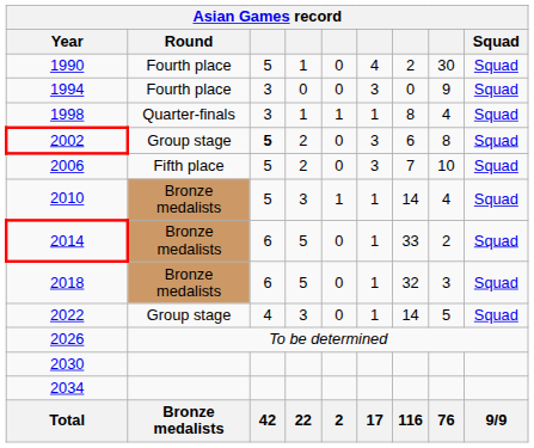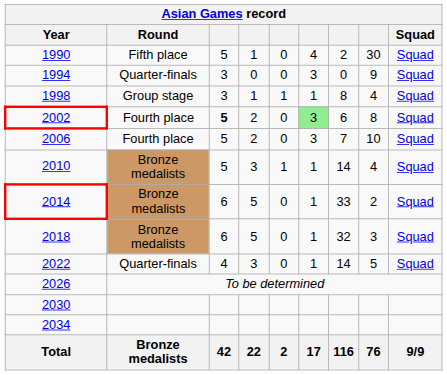 <table class="wikitable" style="text-align:center;">
 <tr>
 <th colspan=9><a href='#'>Asian Games</a> record</th>
 </tr>
 <tr>
 <th width=120>Year</th>
 <th width=120>Round</th>
 <th width=30></th>
 <th width=30></th>
 <th width=30></th>
 <th width=30></th>
 <th width=30></th>
 <th width=30></th>
 <th width=60>Squad</th>
 </tr>
 <tr>
 <td> <a href='#'>1990</a></td>
-<td>Fourth place</td>
+<td>Fifth place</td>
 <td>5</td>
 <td>1</td>
 <td>0</td>
 <td>4</td>
 <td>2</td>
 <td>30</td>
 <td><a href='#'>Squad</a></td>
 </tr>
 <tr>
 <td> <a href='#'>1994</a></td>
-<td>Fourth place</td>
+<td>Quarter-finals</td>
 <td>3</td>
 <td>0</td>
 <td>0</td>
 <td>3</td>
 <td>0</td>
 <td>9</td>
 <td><a href='#'>Squad</a></td>
 </tr>
 <tr>
 <td> <a href='#'>1998</a></td>
-<td>Quarter-finals</td>
+<td>Group stage</td>
 <td>3</td>
 <td>1</td>
 <td>1</td>
 <td>1</td>
 <td>8</td>
 <td>4</td>
 <td><a href='#'>Squad</a></td>
 </tr>
 <tr>
 <td style="border: 3px solid red"> <a href='#'>2002</a></td>
-<td>Group stage</td>
+<td>Fourth place</td>
 <td><strong>5</strong></td>
 <td>2</td>
 <td>0</td>
-<td>3</td>
+<td style="background: lightgreen;">3</td>
 <td>6</td>
 <td>8</td>
 <td><a href='#'>Squad</a></td>
 </tr>
 <tr>
 <td> <a href='#'>2006</a></td>
-<td>Fifth place</td>
+<td>Fourth place</td>
 <td>5</td>
 <td>2</td>
 <td>0</td>
 <td>3</td>
 <td>7</td>
 <td>10</td>
 <td><a href='#'>Squad</a></td>
 </tr>
 <tr>
 <td> <a href='#'>2010</a></td>
 <td bgcolor="#cc9966">Bronze medalists</td>
 <td>5</td>
 <td>3</td>
 <td>1</td>
 <td>1</td>
 <td>14</td>
 <td>4</td>
 <td><a href='#'>Squad</a></td>
 </tr>
 <tr>
 <td style="border: 3px solid red"> <a href='#'>2014</a></td>
 <td bgcolor="#cc9966">Bronze medalists</td>
 <td>6</td>
 <td>5</td>
 <td>0</td>
 <td>1</td>
 <td>33</td>
 <td>2</td>
 <td><a href='#'>Squad</a></td>
 </tr>
 <tr>
 <td> <a href='#'>2018</a></td>
 <td bgcolor="#cc9966">Bronze medalists</td>
 <td>6</td>
 <td>5</td>
 <td>0</td>
 <td>1</td>
 <td>32</td>
 <td>3</td>
 <td><a href='#'>Squad</a></td>
 </tr>
 <tr>
 <td> <a href='#'>2022</a></td>
-<td>Group stage</td>
+<td>Quarter-finals</td>
 <td>4</td>
 <td>3</td>
 <td>0</td>
 <td>1</td>
 <td>14</td>
 <td>5</td>
 <td><a href='#'>Squad</a></td>
 </tr>
 <tr>
 <td> <a href='#'>2026</a></td>
 <td colspan="8"><em>To be determined</em></td>
 </tr>
 <tr>
 <td> <a href='#'>2030</a></td>
 <td></td>
 <td></td>
 <td></td>
 <td></td>
 <td></td>
 <td></td>
 <td></td>
 <td></td>
 </tr>
 <tr>
 <td> <a href='#'>2034</a></td>
 <td></td>
 <td></td>
 <td></td>
 <td></td>
 <td></td>
 <td></td>
 <td></td>
 <td></td>
 </tr>
 <tr>
 <th>Total</th>
 <th>Bronze medalists</th>
 <th>42</th>
 <th>22</th>
 <th>2</th>
 <th>17</th>
 <th>116</th>
 <th>76</th>
 <th>9/9</th>
 </tr>
 </table>
